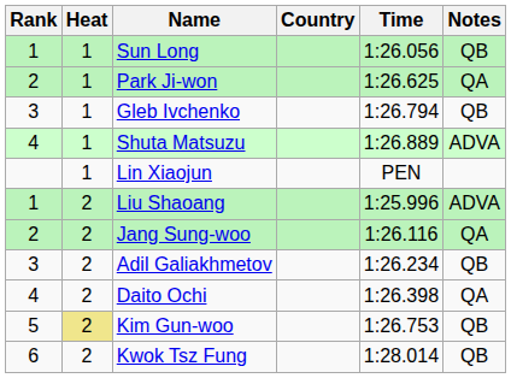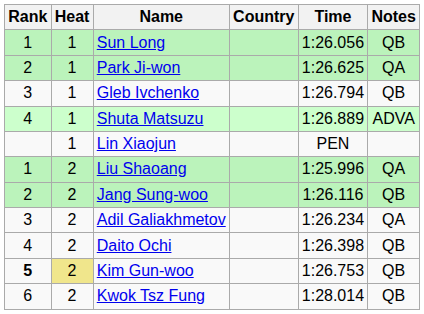 <table class="wikitable sortable" style="text-align:center">
 <tr>
 <th>Rank</th>
 <th>Heat</th>
 <th>Name</th>
 <th>Country</th>
 <th>Time</th>
 <th>Notes</th>
 </tr>
 <tr bgcolor=bbf3bb>
 <td>1</td>
 <td>1</td>
 <td align=left><a href='#'>Sun Long</a></td>
 <td align=left></td>
 <td>1:26.056</td>
 <td>QB</td>
 </tr>
 <tr bgcolor=bbf3bb>
 <td>2</td>
 <td>1</td>
 <td align=left><a href='#'>Park Ji-won</a></td>
 <td align=left></td>
 <td>1:26.625</td>
 <td>QA</td>
 </tr>
 <tr>
 <td>3</td>
 <td>1</td>
 <td align=left><a href='#'>Gleb Ivchenko</a></td>
 <td align=left></td>
 <td>1:26.794</td>
 <td>QB</td>
 </tr>
 <tr bgcolor=ccffcc>
 <td>4</td>
 <td>1</td>
 <td align=left><a href='#'>Shuta Matsuzu</a></td>
 <td align=left></td>
 <td>1:26.889</td>
 <td>ADVA</td>
 </tr>
 <tr>
 <td></td>
 <td>1</td>
 <td align=left><a href='#'>Lin Xiaojun</a></td>
 <td align=left></td>
 <td>PEN</td>
 <td></td>
 </tr>
 <tr bgcolor=bbf3bb>
 <td>1</td>
 <td>2</td>
 <td align=left><a href='#'>Liu Shaoang</a></td>
 <td align=left></td>
 <td>1:25.996</td>
-<td>ADVA</td>
+<td>QA</td>
 </tr>
 <tr bgcolor=bbf3bb>
 <td>2</td>
 <td>2</td>
 <td align=left><a href='#'>Jang Sung-woo</a></td>
 <td align=left></td>
 <td>1:26.116</td>
-<td>QA</td>
+<td>QB</td>
 </tr>
 <tr>
 <td>3</td>
 <td>2</td>
 <td align=left><a href='#'>Adil Galiakhmetov</a></td>
 <td align=left></td>
 <td>1:26.234</td>
-<td>QB</td>
+<td>QA</td>
 </tr>
 <tr>
 <td>4</td>
 <td>2</td>
 <td align=left><a href='#'>Daito Ochi</a></td>
 <td align=left></td>
 <td>1:26.398</td>
-<td>QA</td>
+<td>QB</td>
 </tr>
 <tr>
-<td>5</td>
+<td><strong>5</strong></td>
 <td style="background: khaki;">2</td>
 <td align=left><a href='#'>Kim Gun-woo</a></td>
 <td align=left></td>
 <td>1:26.753</td>
 <td>QB</td>
 </tr>
 <tr>
 <td>6</td>
 <td>2</td>
 <td align=left><a href='#'>Kwok Tsz Fung</a></td>
 <td align=left></td>
 <td>1:28.014</td>
 <td>QB</td>
 </tr>
 </table>
